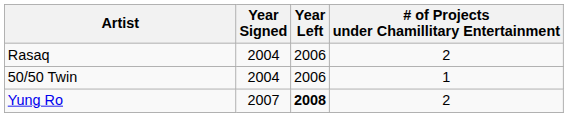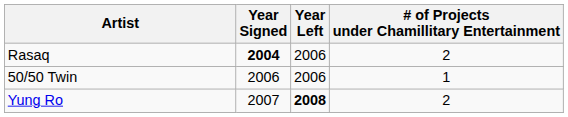 <table class="wikitable sortable">
 <tr>
 <th style="width:250px;">Artist</th>
 <th>Year<br>Signed</th>
 <th>Year<br>Left</th>
 <th># of Projects<br>under Chamillitary Entertainment</th>
 </tr>
 <tr>
 <td>Rasaq</td>
-<td style="text-align:center;">2004</td>
+<td style="text-align:center;"><strong>2004</strong></td>
 <td style="text-align:center;">2006</td>
 <td style="text-align:center;">2</td>
 </tr>
 <tr>
 <td>50/50 Twin</td>
-<td style="text-align:center;">2004</td>
+<td style="text-align:center;">2006</td>
 <td style="text-align:center;">2006</td>
 <td style="text-align:center;">1</td>
 </tr>
 <tr>
 <td><a href='#'>Yung Ro</a></td>
 <td style="text-align:center;">2007</td>
 <td style="text-align:center;"><strong>2008</strong></td>
 <td style="text-align:center;">2</td>
 </tr>
 </table>
